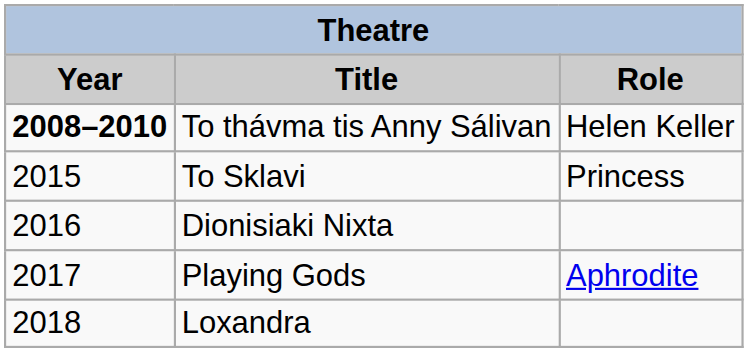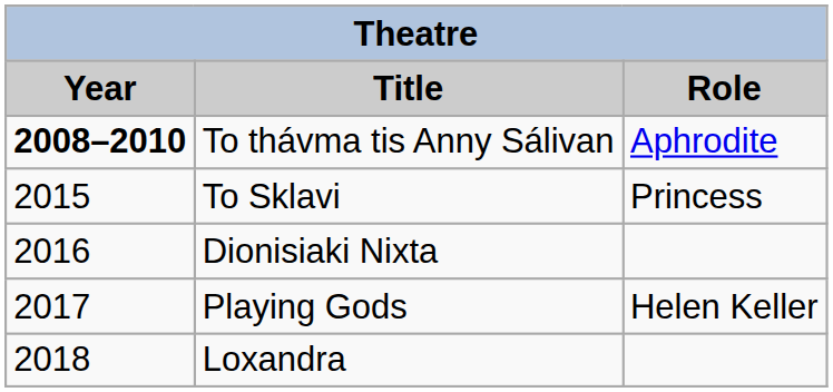 <table class="wikitable" style="font-size:90%">
 <tr>
 <th colspan="3" style="background:LightSteelBlue">Theatre</th>
 </tr>
 <tr>
 <th style="background:#CCCCCC">Year</th>
 <th style="background:#CCCCCC">Title</th>
 <th style="background:#CCCCCC">Role</th>
 </tr>
 <tr>
 <td><strong>2008–2010</strong></td>
 <td>To thávma tis Anny Sálivan</td>
-<td>Helen Keller</td>
+<td><a href='#'>Aphrodite</a></td>
 </tr>
 <tr>
 <td>2015</td>
 <td>To Sklavi</td>
 <td>Princess</td>
 </tr>
 <tr>
 <td>2016</td>
 <td>Dionisiaki Nixta</td>
 <td></td>
 </tr>
 <tr>
 <td>2017</td>
 <td>Playing Gods</td>
-<td><a href='#'>Aphrodite</a></td>
+<td>Helen Keller</td>
 </tr>
 <tr>
 <td>2018</td>
 <td>Loxandra</td>
 <td></td>
 </tr>
 </table>
